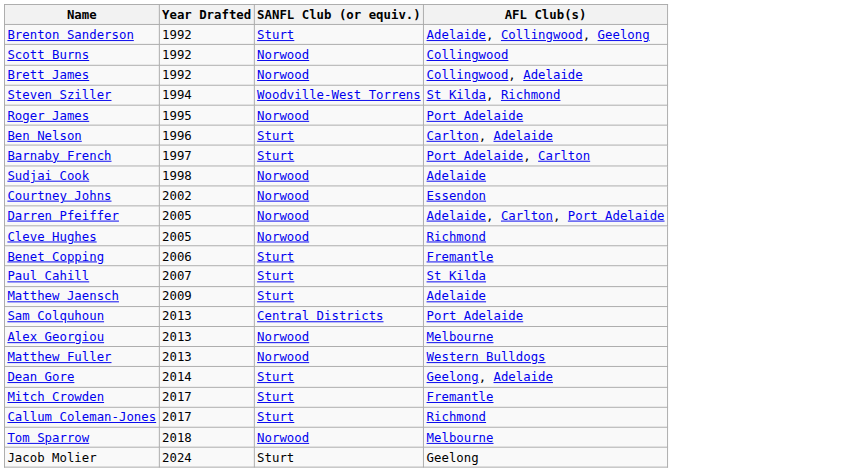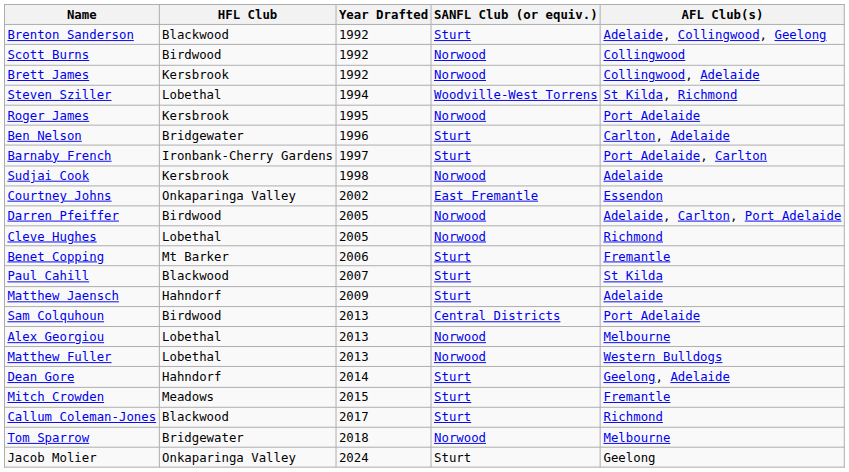 <table class="wikitable sortable">
 <tr>
 <th>Name</th>
+<th>HFL Club</th>
 <th>Year Drafted</th>
 <th>SANFL Club (or equiv.)</th>
 <th>AFL Club(s)</th>
 </tr>
 <tr>
 <td><a href='#'>Brenton Sanderson</a></td>
+<td>Blackwood</td>
 <td>1992</td>
 <td><a href='#'>Sturt</a></td>
 <td><a href='#'>Adelaide</a>, <a href='#'>Collingwood</a>, <a href='#'>Geelong</a></td>
 </tr>
 <tr>
 <td><a href='#'>Scott Burns</a></td>
+<td>Birdwood</td>
 <td>1992</td>
 <td><a href='#'>Norwood</a></td>
 <td><a href='#'>Collingwood</a></td>
 </tr>
 <tr>
 <td><a href='#'>Brett James</a></td>
+<td>Kersbrook</td>
 <td>1992</td>
 <td><a href='#'>Norwood</a></td>
 <td><a href='#'>Collingwood</a>, <a href='#'>Adelaide</a></td>
 </tr>
 <tr>
 <td><a href='#'>Steven Sziller</a></td>
+<td>Lobethal</td>
 <td>1994</td>
 <td><a href='#'>Woodville-West Torrens</a></td>
 <td><a href='#'>St Kilda</a>, <a href='#'>Richmond</a></td>
 </tr>
 <tr>
 <td><a href='#'>Roger James</a></td>
+<td>Kersbrook</td>
 <td>1995</td>
 <td><a href='#'>Norwood</a></td>
 <td><a href='#'>Port Adelaide</a></td>
 </tr>
 <tr>
 <td><a href='#'>Ben Nelson</a></td>
+<td>Bridgewater</td>
 <td>1996</td>
 <td><a href='#'>Sturt</a></td>
 <td><a href='#'>Carlton</a>, <a href='#'>Adelaide</a></td>
 </tr>
 <tr>
 <td><a href='#'>Barnaby French</a></td>
+<td>Ironbank-Cherry Gardens</td>
 <td>1997</td>
 <td><a href='#'>Sturt</a></td>
 <td><a href='#'>Port Adelaide</a>, <a href='#'>Carlton</a></td>
 </tr>
 <tr>
 <td><a href='#'>Sudjai Cook</a></td>
+<td>Kersbrook</td>
 <td>1998</td>
 <td><a href='#'>Norwood</a></td>
 <td><a href='#'>Adelaide</a></td>
 </tr>
 <tr>
 <td><a href='#'>Courtney Johns</a></td>
+<td>Onkaparinga Valley</td>
 <td>2002</td>
-<td><a href='#'>Norwood</a></td>
+<td><a href='#'>East Fremantle</a></td>
 <td><a href='#'>Essendon</a></td>
 </tr>
 <tr>
 <td><a href='#'>Darren Pfeiffer</a></td>
+<td>Birdwood</td>
 <td>2005</td>
 <td><a href='#'>Norwood</a></td>
 <td><a href='#'>Adelaide</a>, <a href='#'>Carlton</a>, <a href='#'>Port Adelaide</a></td>
 </tr>
 <tr>
 <td><a href='#'>Cleve Hughes</a></td>
+<td>Lobethal</td>
 <td>2005</td>
 <td><a href='#'>Norwood</a></td>
 <td><a href='#'>Richmond</a></td>
 </tr>
 <tr>
 <td><a href='#'>Benet Copping</a></td>
+<td>Mt Barker</td>
 <td>2006</td>
 <td><a href='#'>Sturt</a></td>
 <td><a href='#'>Fremantle</a></td>
 </tr>
 <tr>
 <td><a href='#'>Paul Cahill</a></td>
+<td>Blackwood</td>
 <td>2007</td>
 <td><a href='#'>Sturt</a></td>
 <td><a href='#'>St Kilda</a></td>
 </tr>
 <tr>
 <td><a href='#'>Matthew Jaensch</a></td>
+<td>Hahndorf</td>
 <td>2009</td>
 <td><a href='#'>Sturt</a></td>
 <td><a href='#'>Adelaide</a></td>
 </tr>
 <tr>
 <td><a href='#'>Sam Colquhoun</a></td>
+<td>Birdwood</td>
 <td>2013</td>
 <td><a href='#'>Central Districts</a></td>
 <td><a href='#'>Port Adelaide</a></td>
 </tr>
 <tr>
 <td><a href='#'>Alex Georgiou</a></td>
+<td>Lobethal</td>
 <td>2013</td>
 <td><a href='#'>Norwood</a></td>
 <td><a href='#'>Melbourne</a></td>
 </tr>
 <tr>
 <td><a href='#'>Matthew Fuller</a></td>
+<td>Lobethal</td>
 <td>2013</td>
 <td><a href='#'>Norwood</a></td>
 <td><a href='#'>Western Bulldogs</a></td>
 </tr>
 <tr>
 <td><a href='#'>Dean Gore</a></td>
+<td>Hahndorf</td>
 <td>2014</td>
 <td><a href='#'>Sturt</a></td>
 <td><a href='#'>Geelong</a>, <a href='#'>Adelaide</a></td>
 </tr>
 <tr>
 <td><a href='#'>Mitch Crowden</a></td>
-<td>2017</td>
+<td>Meadows</td>
+<td>2015</td>
 <td><a href='#'>Sturt</a></td>
 <td><a href='#'>Fremantle</a></td>
 </tr>
 <tr>
 <td><a href='#'>Callum Coleman-Jones</a></td>
+<td>Blackwood</td>
 <td>2017</td>
 <td><a href='#'>Sturt</a></td>
 <td><a href='#'>Richmond</a></td>
 </tr>
 <tr>
 <td><a href='#'>Tom Sparrow</a></td>
+<td>Bridgewater</td>
 <td>2018</td>
 <td><a href='#'>Norwood</a></td>
 <td><a href='#'>Melbourne</a></td>
 </tr>
 <tr>
 <td>Jacob Molier</td>
+<td>Onkaparinga Valley</td>
 <td>2024</td>
 <td>Sturt</td>
 <td>Geelong</td>
 </tr>
 </table>
